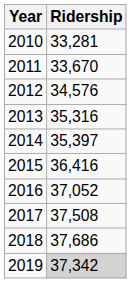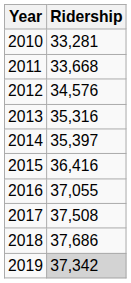 <table class="wikitable">
 <tr>
 <th>Year</th>
 <th>Ridership</th>
 </tr>
 <tr>
 <td>2010</td>
 <td>33,281</td>
 </tr>
 <tr>
 <td>2011</td>
-<td>33,670</td>
+<td>33,668</td>
 </tr>
 <tr>
 <td>2012</td>
 <td>34,576</td>
 </tr>
 <tr>
 <td>2013</td>
 <td>35,316</td>
 </tr>
 <tr>
 <td>2014</td>
 <td>35,397</td>
 </tr>
 <tr>
 <td>2015</td>
 <td>36,416</td>
 </tr>
 <tr>
 <td>2016</td>
-<td>37,052</td>
+<td>37,055</td>
 </tr>
 <tr>
 <td>2017</td>
 <td>37,508</td>
 </tr>
 <tr>
 <td>2018</td>
 <td>37,686</td>
 </tr>
 <tr>
 <td>2019</td>
 <td style="background: lightgrey;">37,342</td>
 </tr>
 </table>
